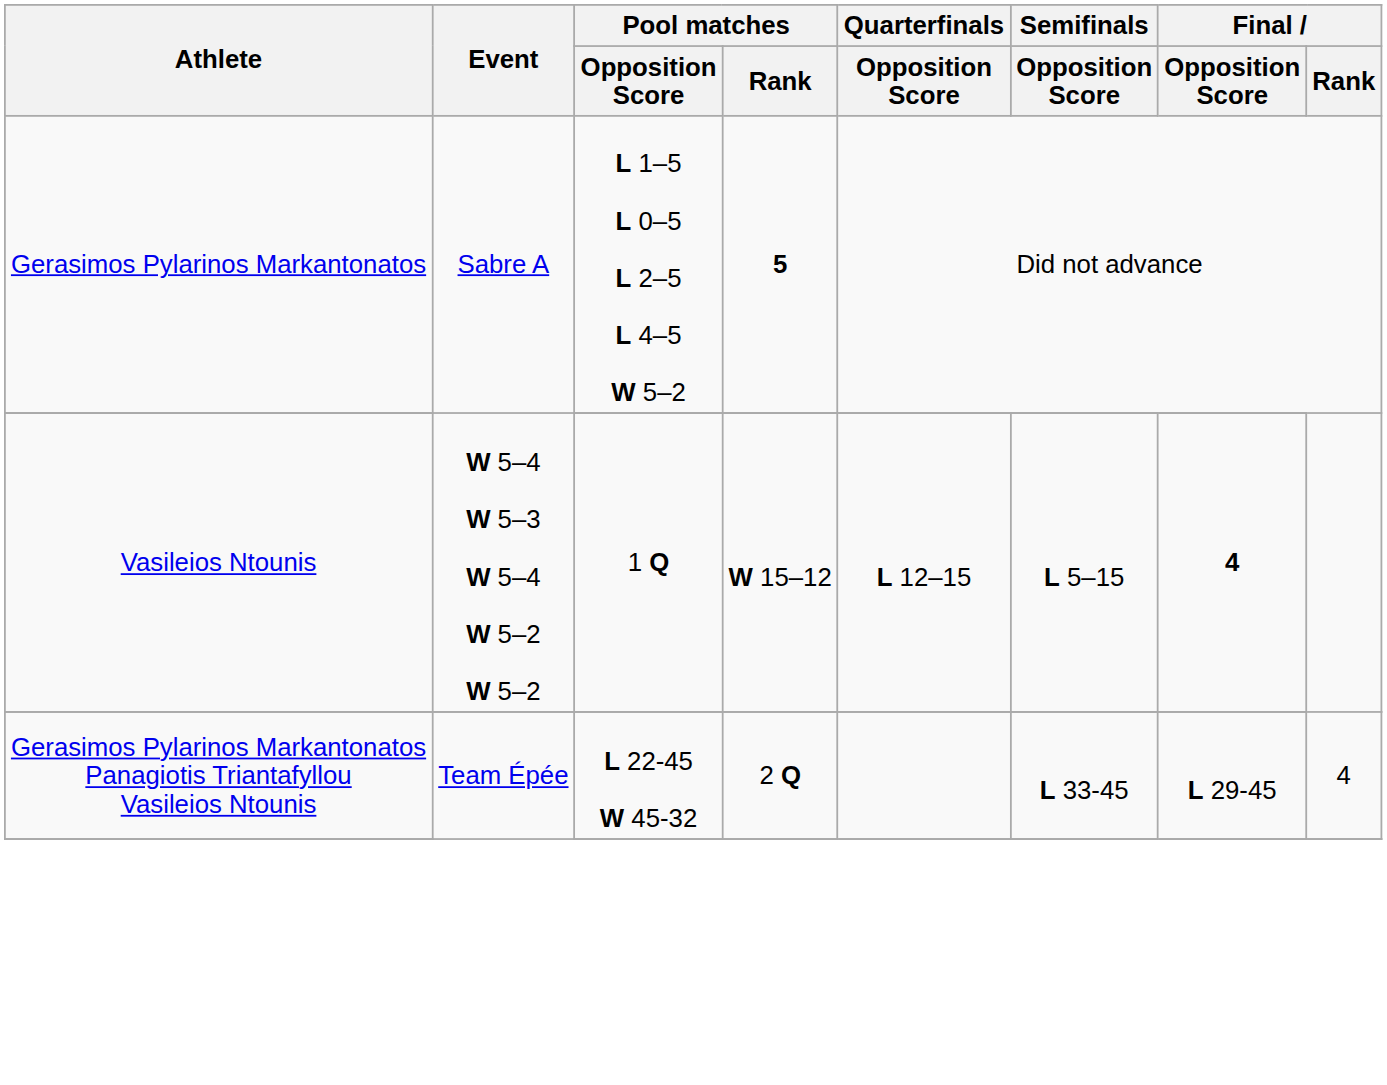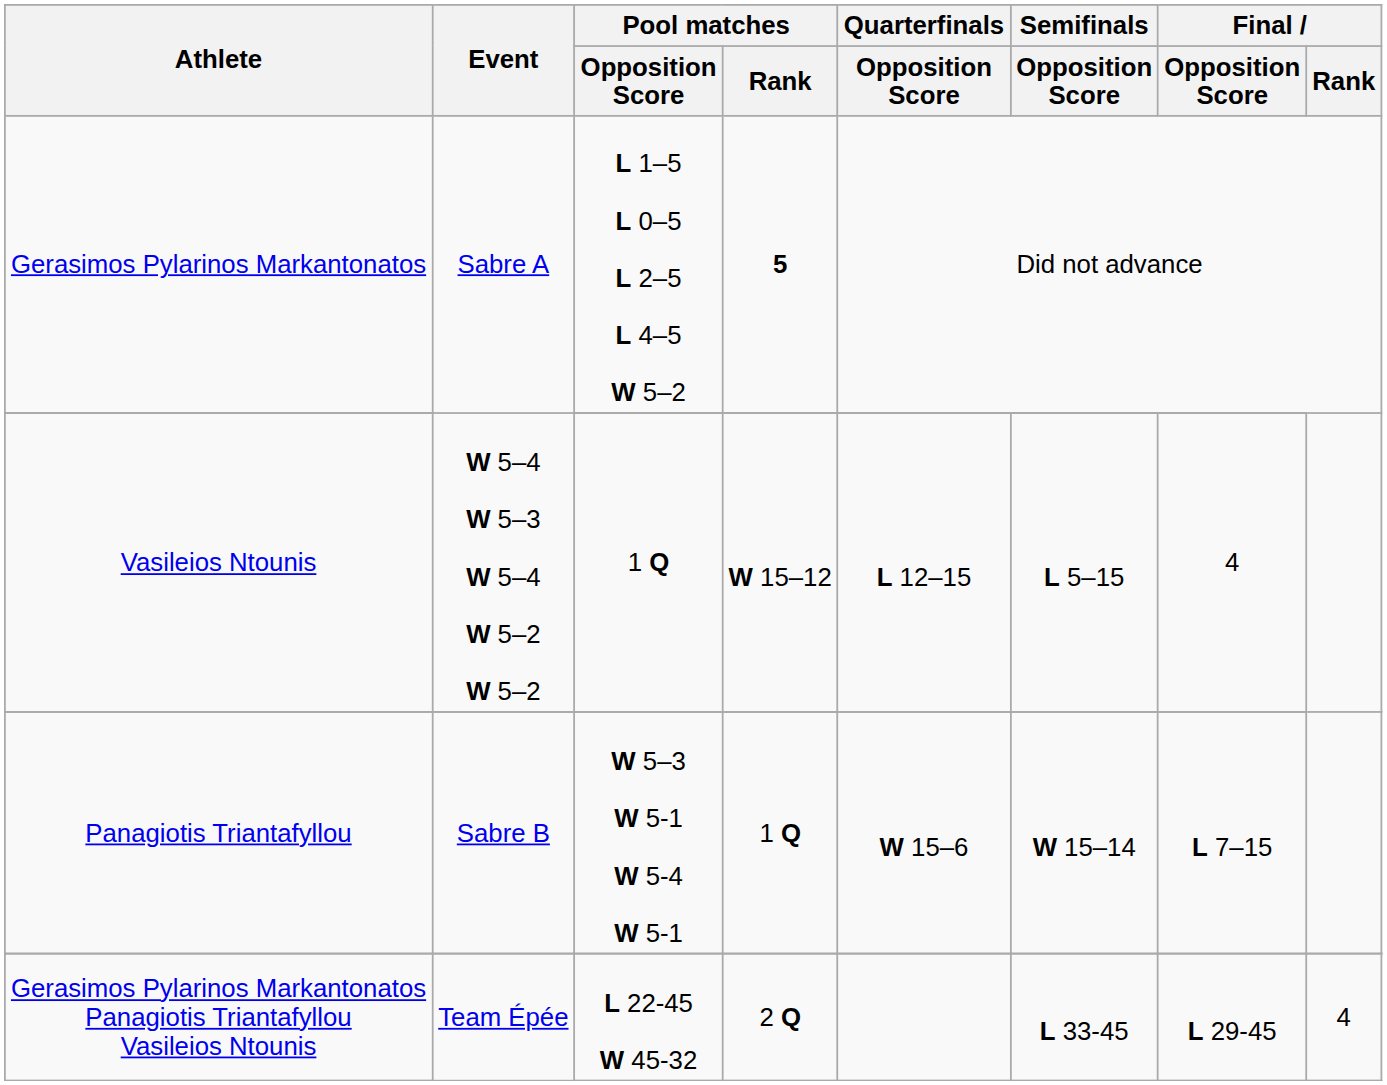 <table class=wikitable style="font-size:90%">
 <tr>
 <th rowspan="2">Athlete</th>
 <th rowspan="2">Event</th>
 <th colspan="2">Pool matches</th>
 <th>Quarterfinals</th>
 <th>Semifinals</th>
 <th colspan=2>Final / </th>
 </tr>
 <tr>
 <th>Opposition<br>Score</th>
 <th>Rank</th>
 <th>Opposition<br>Score</th>
 <th>Opposition<br>Score</th>
 <th>Opposition<br>Score</th>
 <th>Rank</th>
 </tr>
 <tr align=center>
 <td><a href='#'>Gerasimos Pylarinos Markantonatos</a></td>
 <td rowspan=2><a href='#'>Sabre A</a></td>
 <td><br><strong>L</strong> 1–5<br><br><strong>L</strong> 0–5<br><br><strong>L</strong> 2–5<br><br><strong>L</strong> 4–5<br><br><strong>W</strong> 5–2</td>
 <td><strong>5</strong></td>
 <td colspan=4>Did not advance</td>
 </tr>
 <tr>
 </tr>
 <tr align=center>
 <td><a href='#'>Vasileios Ntounis</a></td>
 <td><br><strong>W</strong> 5–4<br><br><strong>W</strong> 5–3<br><br><strong>W</strong> 5–4<br><br><strong>W</strong> 5–2<br><br><strong>W</strong> 5–2</td>
 <td>1 <strong>Q</strong></td>
 <td><br><strong>W</strong> 15–12</td>
 <td><br><strong>L</strong> 12–15</td>
 <td><br><strong>L</strong> 5–15</td>
-<td><strong>4</strong></td>
+<td>4</td>
 </tr>
 <tr>
+</tr>
+<tr align=center>
+<td><a href='#'>Panagiotis Triantafyllou</a></td>
+<td><a href='#'>Sabre B</a></td>
+<td><br><strong>W</strong> 5–3<br><br><strong>W</strong> 5-1<br><br><strong>W</strong> 5-4<br><br><strong>W</strong> 5-1</td>
+<td>1 <strong>Q</strong></td>
+<td><br><strong>W</strong> 15–6</td>
+<td><br><strong>W</strong> 15–14</td>
+<td><br><strong>L</strong> 7–15</td>
+<td></td>
 </tr>
 <tr>
 </tr>
 <tr align=center>
 <td><a href='#'>Gerasimos Pylarinos Markantonatos</a><br><a href='#'>Panagiotis Triantafyllou</a><br><a href='#'>Vasileios Ntounis</a></td>
 <td align=left rowspan=2><a href='#'>Team Épée</a></td>
 <td><br><strong>L</strong> 22-45<br><br><strong>W</strong> 45-32</td>
 <td>2 <strong>Q</strong></td>
 <td></td>
 <td><br><strong>L</strong> 33-45</td>
 <td><br><strong>L</strong> 29-45</td>
 <td>4</td>
 </tr>
 <tr>
 </tr>
 </table>
